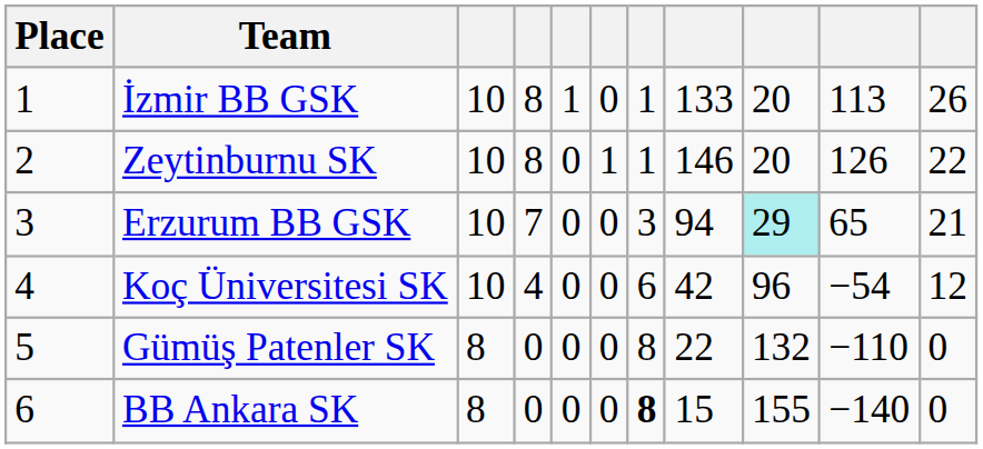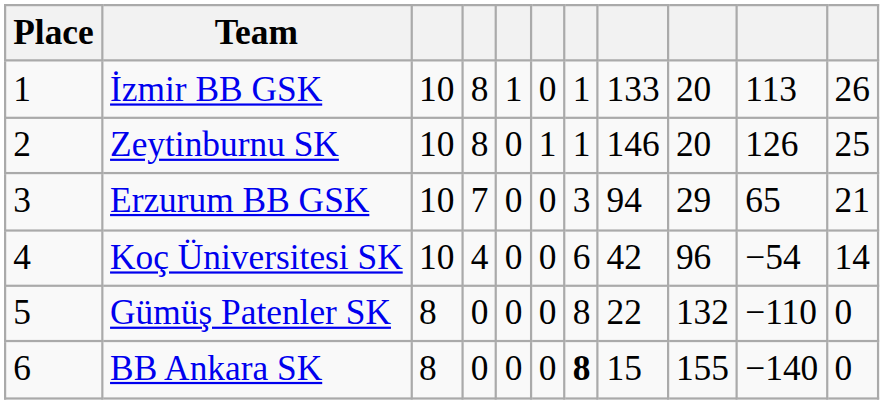 <table class="wikitable">
 <tr style="text-align:center; background:#f0f0f0;">
 <th>Place</th>
 <th>Team</th>
 <th></th>
 <th></th>
 <th></th>
 <th></th>
 <th></th>
 <th></th>
 <th></th>
 <th></th>
 <th></th>
 </tr>
 <tr>
 <td>1</td>
 <td><a href='#'>İzmir BB GSK</a></td>
 <td>10</td>
 <td>8</td>
 <td>1</td>
 <td>0</td>
 <td>1</td>
 <td>133</td>
 <td>20</td>
 <td>113</td>
 <td>26</td>
 </tr>
 <tr>
 <td>2</td>
 <td><a href='#'>Zeytinburnu SK</a></td>
 <td>10</td>
 <td>8</td>
 <td>0</td>
 <td>1</td>
 <td>1</td>
 <td>146</td>
 <td>20</td>
 <td>126</td>
-<td>22</td>
+<td>25</td>
 </tr>
 <tr>
 <td>3</td>
 <td><a href='#'>Erzurum BB GSK</a></td>
 <td>10</td>
 <td>7</td>
 <td>0</td>
 <td>0</td>
 <td>3</td>
 <td>94</td>
-<td style="background: paleturquoise;">29</td>
+<td>29</td>
 <td>65</td>
 <td>21</td>
 </tr>
 <tr>
 <td>4</td>
 <td><a href='#'>Koç Üniversitesi SK</a></td>
 <td>10</td>
 <td>4</td>
 <td>0</td>
 <td>0</td>
 <td>6</td>
 <td>42</td>
 <td>96</td>
 <td>−54</td>
-<td>12</td>
+<td>14</td>
 </tr>
 <tr>
 <td>5</td>
 <td><a href='#'>Gümüş Patenler SK</a></td>
 <td>8</td>
 <td>0</td>
 <td>0</td>
 <td>0</td>
 <td>8</td>
 <td>22</td>
 <td>132</td>
 <td>−110</td>
 <td>0</td>
 </tr>
 <tr>
 <td>6</td>
 <td><a href='#'>BB Ankara SK</a></td>
 <td>8</td>
 <td>0</td>
 <td>0</td>
 <td>0</td>
 <td><strong>8</strong></td>
 <td>15</td>
 <td>155</td>
 <td>−140</td>
 <td>0</td>
 </tr>
 </table>
